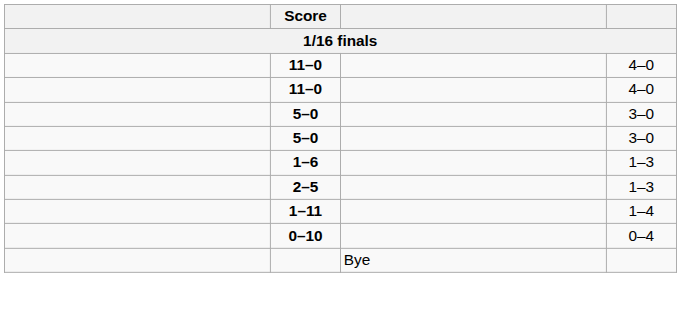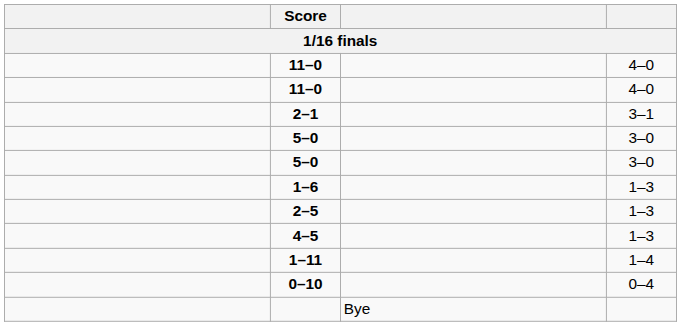 <table class="wikitable" style="text-align: left; ">
 <tr>
 <th align="right" width="270"></th>
 <th width="65">Score</th>
 <th align="left" width="270"></th>
 <th width="65"></th>
 </tr>
 <tr>
 <th colspan=4>1/16 finals</th>
 </tr>
 <tr>
 <td><strong></strong></td>
 <td align="center"><strong>11–0</strong></td>
 <td></td>
 <td align=center>4–0 <strong></strong></td>
 </tr>
 <tr>
 <td><strong></strong></td>
 <td align="center"><strong>11–0</strong></td>
 <td></td>
 <td align=center>4–0 <strong></strong></td>
+</tr>
+<tr>
+<td><strong></strong></td>
+<td align="center"><strong>2–1</strong></td>
+<td></td>
+<td align=center>3–1 <strong></strong></td>
 </tr>
 <tr>
 <td><strong></strong></td>
 <td align="center"><strong>5–0</strong></td>
 <td></td>
 <td align=center>3–0 <strong></strong></td>
 </tr>
 <tr>
 <td><strong></strong></td>
 <td align="center"><strong>5–0</strong></td>
 <td></td>
 <td align=center>3–0 <strong></strong></td>
 </tr>
 <tr>
 <td></td>
 <td align="center"><strong>1–6</strong></td>
 <td><strong></strong></td>
 <td align=center>1–3 <strong></strong></td>
 </tr>
 <tr>
 <td></td>
 <td align="center"><strong>2–5</strong></td>
 <td><strong></strong></td>
 <td align=center>1–3 <strong></strong></td>
 </tr>
 <tr>
 <td></td>
+<td align="center"><strong>4–5</strong></td>
+<td><strong></strong></td>
+<td align=center>1–3 <strong></strong></td>
+</tr>
+<tr>
+<td></td>
 <td align="center"><strong>1–11</strong></td>
 <td><strong></strong></td>
 <td align=center>1–4 <strong></strong></td>
 </tr>
 <tr>
 <td></td>
 <td align="center"><strong>0–10</strong></td>
 <td><strong></strong></td>
 <td align=center>0–4 <strong></strong></td>
 </tr>
 <tr>
 <td><strong></strong></td>
 <td></td>
 <td>Bye</td>
 <td></td>
 </tr>
 </table>
